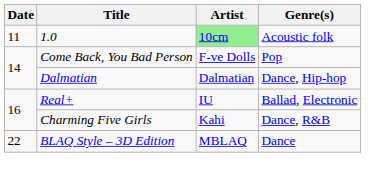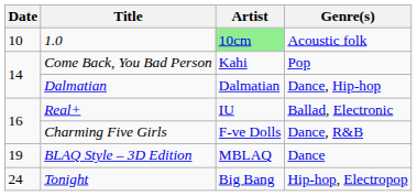 <table class="wikitable" style="text-align: left;">
 <tr>
 <th>Date</th>
 <th>Title</th>
 <th>Artist</th>
 <th>Genre(s)</th>
 </tr>
 <tr>
-<td rowspan="1">11</td>
+<td rowspan="1">10</td>
 <td><em>1.0</em></td>
 <td style="background: lightgreen;"><a href='#'>10cm</a></td>
 <td><a href='#'>Acoustic folk</a></td>
 </tr>
 <tr>
 <td rowspan="2">14</td>
 <td><em>Come Back, You Bad Person</em></td>
-<td><a href='#'>F-ve Dolls</a></td>
+<td><a href='#'>Kahi</a></td>
 <td><a href='#'>Pop</a></td>
 </tr>
 <tr>
 <td><em><a href='#'>Dalmatian</a></em></td>
 <td><a href='#'>Dalmatian</a></td>
 <td><a href='#'>Dance</a>, <a href='#'>Hip-hop</a></td>
 </tr>
 <tr>
 <td rowspan="2">16</td>
 <td><em><a href='#'>Real+</a></em></td>
 <td><a href='#'>IU</a></td>
 <td><a href='#'>Ballad</a>, <a href='#'>Electronic</a></td>
 </tr>
 <tr>
 <td><em>Charming Five Girls</em></td>
-<td><a href='#'>Kahi</a></td>
+<td><a href='#'>F-ve Dolls</a></td>
 <td><a href='#'>Dance</a>, <a href='#'>R&B</a></td>
 </tr>
 <tr>
-<td rowspan="1">22</td>
+<td rowspan="1">19</td>
 <td><em> <a href='#'>BLAQ Style – 3D Edition</a></em></td>
 <td><a href='#'>MBLAQ</a></td>
 <td><a href='#'>Dance</a></td>
 </tr>
+<tr>
+<td rowspan="1">24</td>
+<td><em><a href='#'>Tonight</a></em></td>
+<td><a href='#'>Big Bang</a></td>
+<td><a href='#'>Hip-hop</a>, <a href='#'>Electropop</a></td>
+</tr>
 </table>
